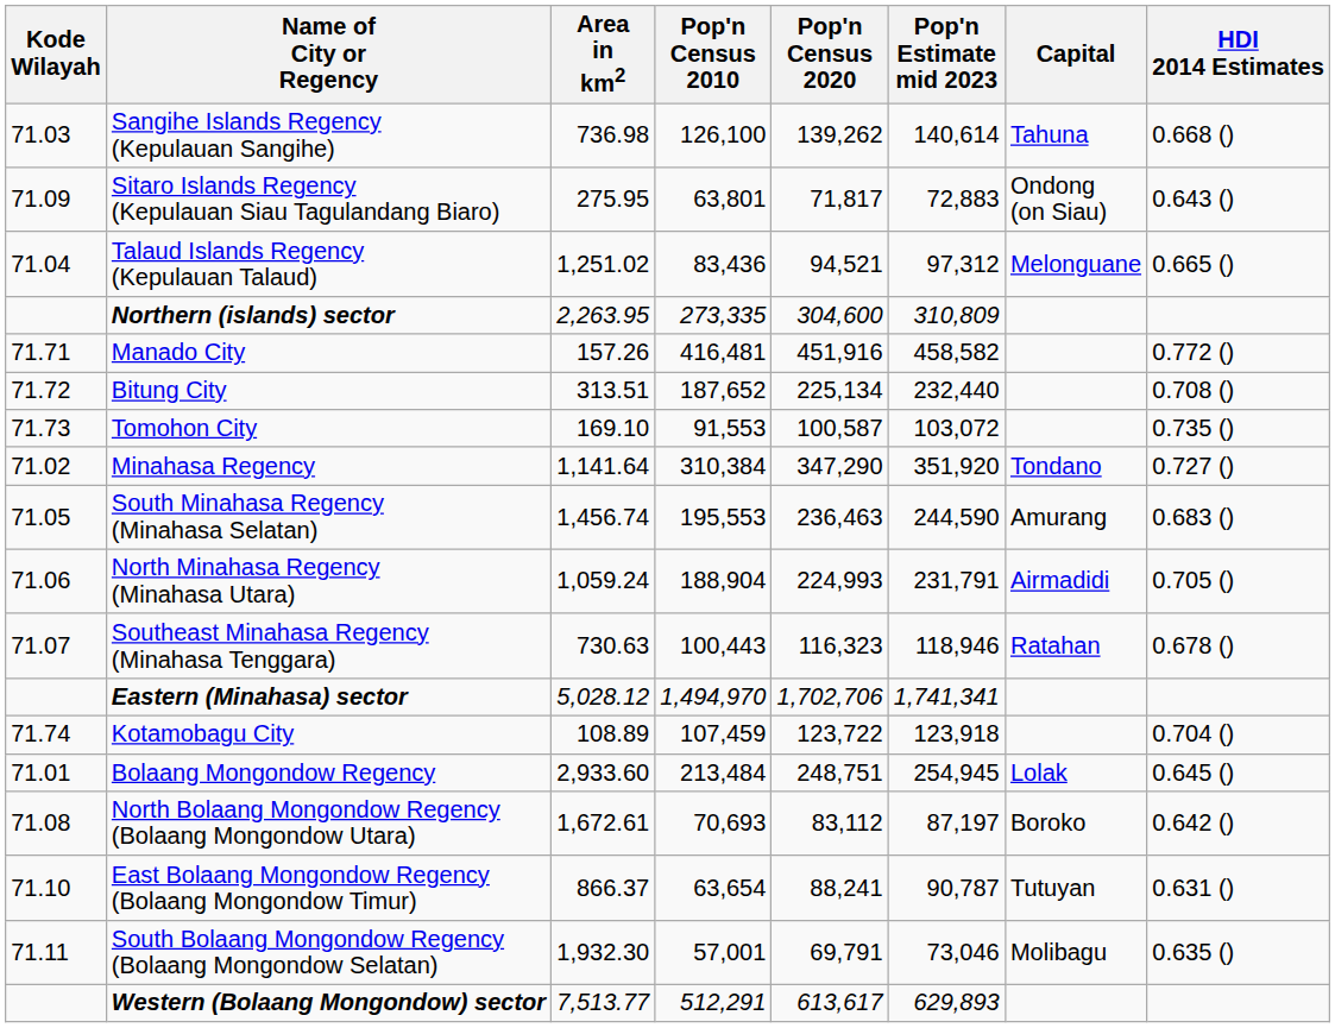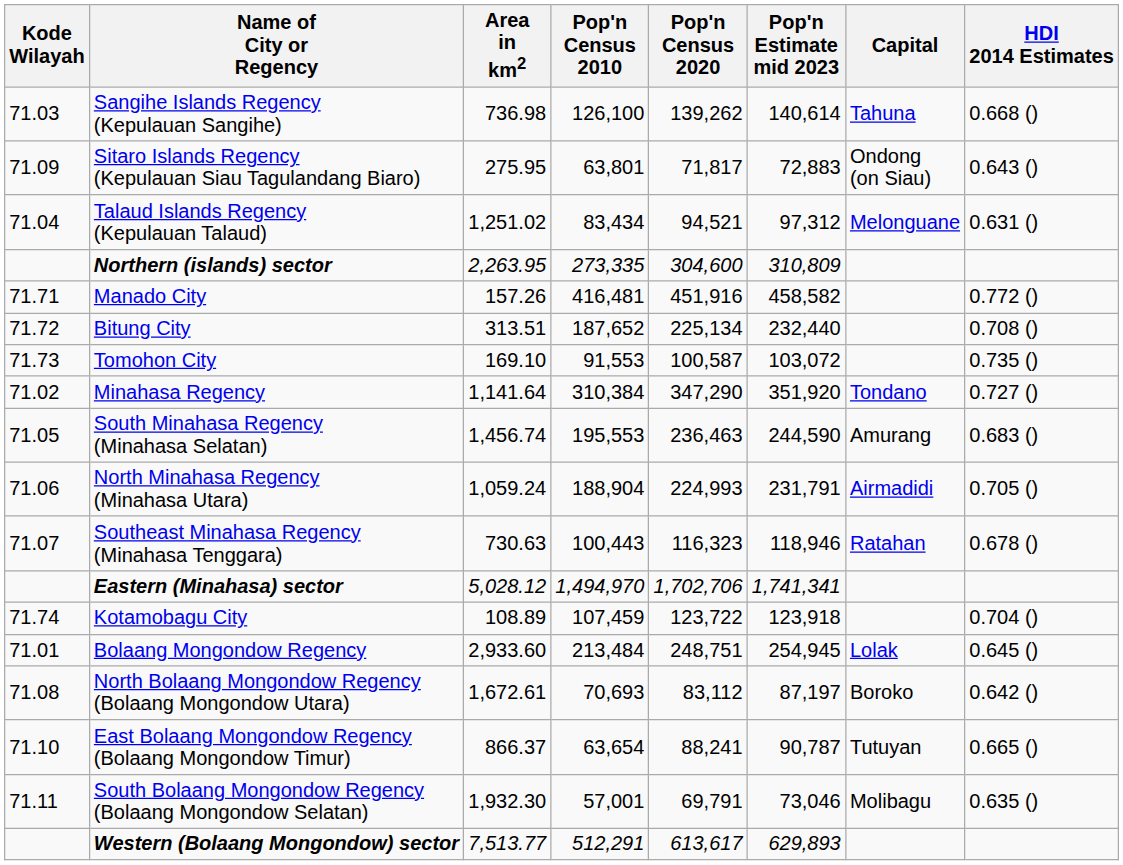 <table class="sortable wikitable">
 <tr>
 <th>Kode<br>Wilayah</th>
 <th>Name of<br>City or<br>Regency</th>
 <th>Area <br>in<br>km<sup>2</sup></th>
 <th>Pop'n<br>Census<br>2010</th>
 <th>Pop'n<br>Census<br>2020</th>
 <th>Pop'n<br>Estimate<br>mid 2023</th>
 <th>Capital</th>
 <th><a href='#'>HDI</a><br>2014 Estimates</th>
 </tr>
 <tr>
 <td>71.03</td>
 <td><a href='#'>Sangihe Islands Regency</a><br>(Kepulauan Sangihe)</td>
 <td align="right">736.98</td>
 <td align="right">126,100</td>
 <td align="right">139,262</td>
 <td align="right">140,614</td>
 <td><a href='#'>Tahuna</a></td>
 <td>0.668 ()</td>
 </tr>
 <tr>
 <td>71.09</td>
 <td><a href='#'>Sitaro Islands Regency</a><br>(Kepulauan Siau Tagulandang Biaro)</td>
 <td align="right">275.95</td>
 <td align="right">63,801</td>
 <td align="right">71,817</td>
 <td align="right">72,883</td>
 <td>Ondong <br>(on Siau)</td>
 <td>0.643 ()</td>
 </tr>
 <tr>
 <td>71.04</td>
 <td><a href='#'>Talaud Islands Regency</a><br>(Kepulauan Talaud)</td>
 <td align="right">1,251.02</td>
-<td align="right">83,436</td>
+<td align="right">83,434</td>
 <td align="right">94,521</td>
 <td align="right">97,312</td>
 <td><a href='#'>Melonguane</a></td>
-<td>0.665 ()</td>
+<td>0.631 ()</td>
 </tr>
 <tr>
 <td></td>
 <td><strong><em>Northern (islands) sector</em></strong></td>
 <td align="right"><em>2,263.95</em></td>
 <td align="right"><em>273,335</em></td>
 <td align="right"><em>304,600</em></td>
 <td align="right"><em>310,809</em></td>
 <td></td>
 <td></td>
 </tr>
 <tr>
 <td>71.71</td>
 <td><a href='#'>Manado City</a></td>
 <td align="right">157.26</td>
 <td align="right">416,481</td>
 <td align="right">451,916</td>
 <td align="right">458,582</td>
 <td></td>
 <td>0.772 ()</td>
 </tr>
 <tr>
 <td>71.72</td>
 <td><a href='#'>Bitung City</a></td>
 <td align="right">313.51</td>
 <td align="right">187,652</td>
 <td align="right">225,134</td>
 <td align="right">232,440</td>
 <td></td>
 <td>0.708 ()</td>
 </tr>
 <tr>
 <td>71.73</td>
 <td><a href='#'>Tomohon City</a></td>
 <td align="right">169.10</td>
 <td align="right">91,553</td>
 <td align="right">100,587</td>
 <td align="right">103,072</td>
 <td></td>
 <td>0.735 ()</td>
 </tr>
 <tr>
 <td>71.02</td>
 <td><a href='#'>Minahasa Regency</a></td>
 <td align="right">1,141.64</td>
 <td align="right">310,384</td>
 <td align="right">347,290</td>
 <td align="right">351,920</td>
 <td><a href='#'>Tondano</a></td>
 <td>0.727 ()</td>
 </tr>
 <tr>
 <td>71.05</td>
 <td><a href='#'>South Minahasa Regency</a><br>(Minahasa Selatan)</td>
 <td align="right">1,456.74</td>
 <td align="right">195,553</td>
 <td align="right">236,463</td>
 <td align="right">244,590</td>
 <td>Amurang</td>
 <td>0.683 ()</td>
 </tr>
 <tr>
 <td>71.06</td>
 <td><a href='#'>North Minahasa Regency</a><br>(Minahasa Utara)</td>
 <td align="right">1,059.24</td>
 <td align="right">188,904</td>
 <td align="right">224,993</td>
 <td align="right">231,791</td>
 <td><a href='#'>Airmadidi</a></td>
 <td>0.705 ()</td>
 </tr>
 <tr>
 <td>71.07</td>
 <td><a href='#'>Southeast Minahasa Regency</a><br>(Minahasa Tenggara)</td>
 <td align="right">730.63</td>
 <td align="right">100,443</td>
 <td align="right">116,323</td>
 <td align="right">118,946</td>
 <td><a href='#'>Ratahan</a></td>
 <td>0.678 ()</td>
 </tr>
 <tr>
 <td></td>
 <td><strong><em>Eastern (Minahasa) sector</em></strong></td>
 <td align="right"><em>5,028.12</em></td>
 <td align="right"><em>1,494,970</em></td>
 <td align="right"><em>1,702,706</em></td>
 <td align="right"><em>1,741,341</em></td>
 <td></td>
 <td></td>
 </tr>
 <tr>
 <td>71.74</td>
 <td><a href='#'>Kotamobagu City</a></td>
 <td align="right">108.89</td>
 <td align="right">107,459</td>
 <td align="right">123,722</td>
 <td align="right">123,918</td>
 <td></td>
 <td>0.704 ()</td>
 </tr>
 <tr>
 <td>71.01</td>
 <td><a href='#'>Bolaang Mongondow Regency</a></td>
 <td align="right">2,933.60</td>
 <td align="right">213,484</td>
 <td align="right">248,751</td>
 <td align="right">254,945</td>
 <td><a href='#'>Lolak</a></td>
 <td>0.645 ()</td>
 </tr>
 <tr>
 <td>71.08</td>
 <td><a href='#'>North Bolaang Mongondow Regency</a><br>(Bolaang Mongondow Utara)</td>
 <td align="right">1,672.61</td>
 <td align="right">70,693</td>
 <td align="right">83,112</td>
 <td align="right">87,197</td>
 <td>Boroko</td>
 <td>0.642 ()</td>
 </tr>
 <tr>
 <td>71.10</td>
 <td><a href='#'>East Bolaang Mongondow Regency</a><br>(Bolaang Mongondow Timur)</td>
 <td align="right">866.37</td>
 <td align="right">63,654</td>
 <td align="right">88,241</td>
 <td align="right">90,787</td>
 <td>Tutuyan</td>
-<td>0.631 ()</td>
+<td>0.665 ()</td>
 </tr>
 <tr>
 <td>71.11</td>
 <td><a href='#'>South Bolaang Mongondow Regency</a><br>(Bolaang Mongondow Selatan)</td>
 <td align="right">1,932.30</td>
 <td align="right">57,001</td>
 <td align="right">69,791</td>
 <td align="right">73,046</td>
 <td>Molibagu</td>
 <td>0.635 ()</td>
 </tr>
 <tr>
 <td></td>
 <td><strong><em>Western (Bolaang Mongondow) sector</em></strong></td>
 <td align="right"><em>7,513.77</em></td>
 <td align="right"><em>512,291</em></td>
 <td align="right"><em>613,617</em></td>
 <td align="right"><em>629,893</em></td>
 <td></td>
 <td></td>
 </tr>
 </table>
